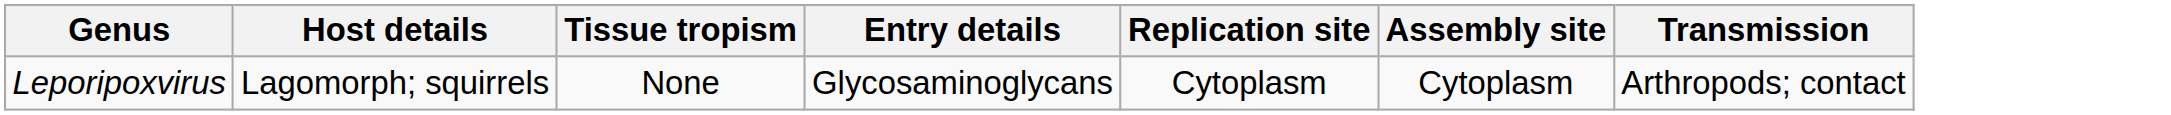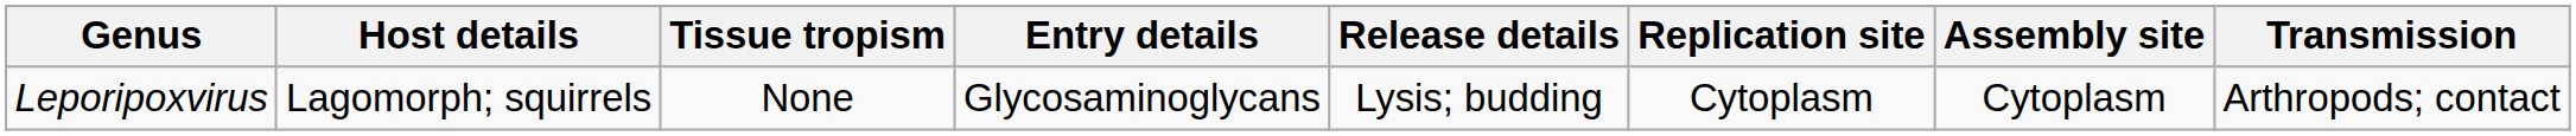 <table class="wikitable sortable" style="text-align:center">
 <tr>
 <th>Genus</th>
 <th>Host details</th>
 <th>Tissue tropism</th>
 <th>Entry details</th>
+<th>Release details</th>
 <th>Replication site</th>
 <th>Assembly site</th>
 <th>Transmission</th>
 </tr>
 <tr>
 <td><em>Leporipoxvirus</em></td>
 <td>Lagomorph; squirrels</td>
 <td>None</td>
 <td>Glycosaminoglycans</td>
+<td>Lysis; budding</td>
 <td>Cytoplasm</td>
 <td>Cytoplasm</td>
 <td>Arthropods; contact</td>
 </tr>
 </table>
